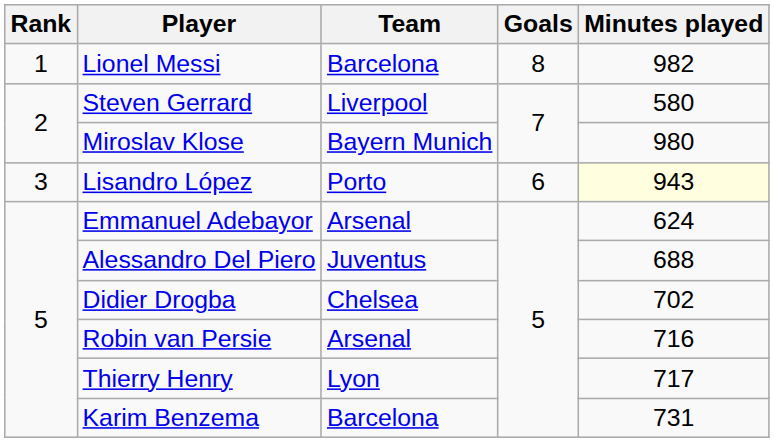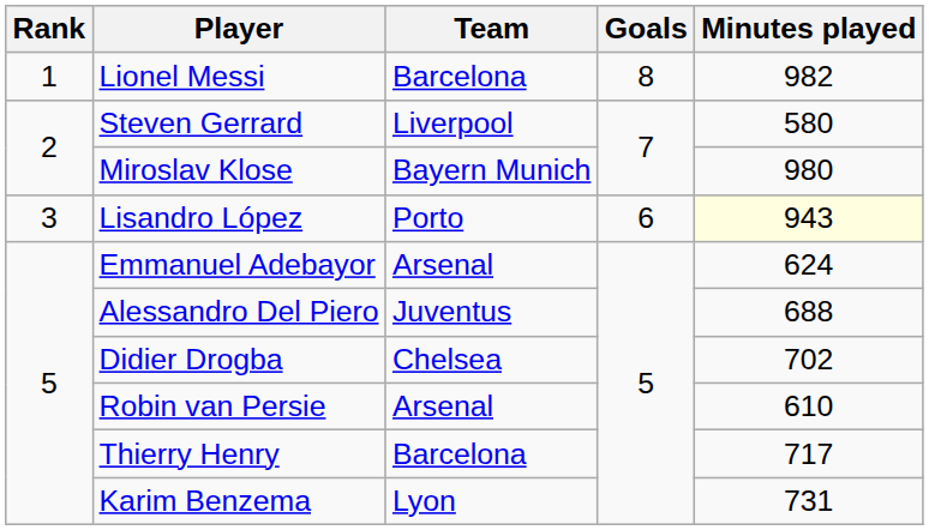 <table class="wikitable" style="text-align:center">
 <tr>
 <th>Rank</th>
 <th>Player</th>
 <th>Team</th>
 <th>Goals</th>
 <th>Minutes played</th>
 </tr>
 <tr>
 <td>1</td>
 <td align=left> <a href='#'>Lionel Messi</a></td>
 <td align=left> <a href='#'>Barcelona</a></td>
 <td>8</td>
 <td>982</td>
 </tr>
 <tr>
 <td rowspan=2>2</td>
 <td align=left> <a href='#'>Steven Gerrard</a></td>
 <td align=left> <a href='#'>Liverpool</a></td>
 <td rowspan=2>7</td>
 <td>580</td>
 </tr>
 <tr>
 <td align=left> <a href='#'>Miroslav Klose</a></td>
 <td align=left> <a href='#'>Bayern Munich</a></td>
 <td>980</td>
 </tr>
 <tr>
 <td>3</td>
 <td align=left> <a href='#'>Lisandro López</a></td>
 <td align=left> <a href='#'>Porto</a></td>
 <td>6</td>
 <td style="background: lightyellow;">943</td>
 </tr>
 <tr>
 <td rowspan=6>5</td>
 <td align=left> <a href='#'>Emmanuel Adebayor</a></td>
 <td align=left> <a href='#'>Arsenal</a></td>
 <td rowspan=6>5</td>
 <td>624</td>
 </tr>
 <tr>
 <td align=left> <a href='#'>Alessandro Del Piero</a></td>
 <td align=left> <a href='#'>Juventus</a></td>
 <td>688</td>
 </tr>
 <tr>
 <td align=left> <a href='#'>Didier Drogba</a></td>
 <td align=left> <a href='#'>Chelsea</a></td>
 <td>702</td>
 </tr>
 <tr>
 <td align=left> <a href='#'>Robin van Persie</a></td>
 <td align=left> <a href='#'>Arsenal</a></td>
-<td>716</td>
+<td>610</td>
 </tr>
 <tr>
 <td align=left> <a href='#'>Thierry Henry</a></td>
-<td align=left> <a href='#'>Lyon</a></td>
+<td align=left> <a href='#'>Barcelona</a></td>
 <td>717</td>
 </tr>
 <tr>
 <td align=left> <a href='#'>Karim Benzema</a></td>
-<td align=left> <a href='#'>Barcelona</a></td>
+<td align=left> <a href='#'>Lyon</a></td>
 <td>731</td>
 </tr>
 </table>
